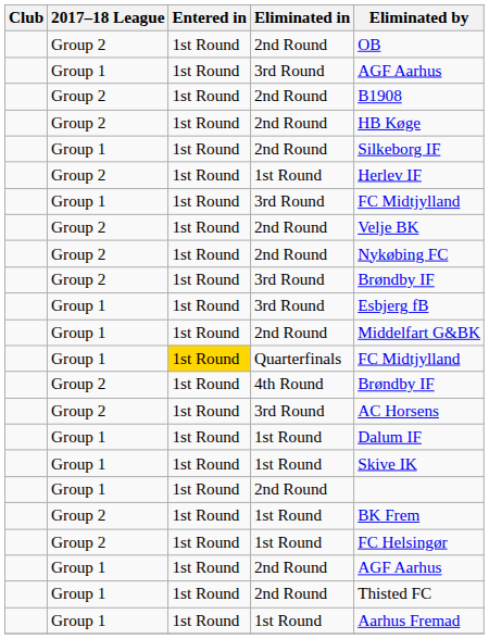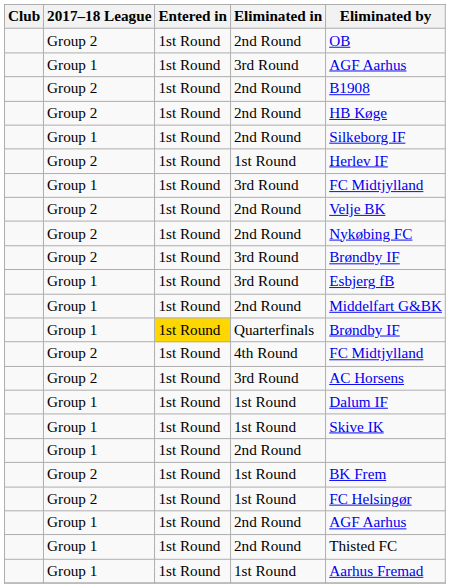 <table class="wikitable sortable">
 <tr>
 <th>Club</th>
 <th>2017–18 League</th>
 <th>Entered in</th>
 <th>Eliminated in</th>
 <th>Eliminated by</th>
 </tr>
 <tr>
 <td></td>
 <td>Group 2</td>
 <td>1st Round</td>
 <td>2nd Round</td>
 <td><a href='#'>OB</a></td>
 </tr>
 <tr>
 <td></td>
 <td>Group 1</td>
 <td>1st Round</td>
 <td>3rd Round</td>
 <td><a href='#'>AGF Aarhus</a></td>
 </tr>
 <tr>
 <td></td>
 <td>Group 2</td>
 <td>1st Round</td>
 <td>2nd Round</td>
 <td><a href='#'>B1908</a></td>
 </tr>
 <tr>
 <td></td>
 <td>Group 2</td>
 <td>1st Round</td>
 <td>2nd Round</td>
 <td><a href='#'>HB Køge</a></td>
 </tr>
 <tr>
 <td></td>
 <td>Group 1</td>
 <td>1st Round</td>
 <td>2nd Round</td>
 <td><a href='#'>Silkeborg IF</a></td>
 </tr>
 <tr>
 <td></td>
 <td>Group 2</td>
 <td>1st Round</td>
 <td>1st Round</td>
 <td><a href='#'>Herlev IF</a></td>
 </tr>
 <tr>
 <td></td>
 <td>Group 1</td>
 <td>1st Round</td>
 <td>3rd Round</td>
 <td><a href='#'>FC Midtjylland</a></td>
 </tr>
 <tr>
 <td></td>
 <td>Group 2</td>
 <td>1st Round</td>
 <td>2nd Round</td>
 <td><a href='#'>Velje BK</a></td>
 </tr>
 <tr>
 <td></td>
 <td>Group 2</td>
 <td>1st Round</td>
 <td>2nd Round</td>
 <td><a href='#'>Nykøbing FC</a></td>
 </tr>
 <tr>
 <td></td>
 <td>Group 2</td>
 <td>1st Round</td>
 <td>3rd Round</td>
 <td><a href='#'>Brøndby IF</a></td>
 </tr>
 <tr>
 <td></td>
 <td>Group 1</td>
 <td>1st Round</td>
 <td>3rd Round</td>
 <td><a href='#'>Esbjerg fB</a></td>
 </tr>
 <tr>
 <td></td>
 <td>Group 1</td>
 <td>1st Round</td>
 <td>2nd Round</td>
 <td><a href='#'>Middelfart G&BK</a></td>
 </tr>
 <tr>
 <td></td>
 <td>Group 1</td>
 <td style="background: gold;">1st Round</td>
 <td>Quarterfinals</td>
-<td><a href='#'>FC Midtjylland</a></td>
+<td><a href='#'>Brøndby IF</a></td>
 </tr>
 <tr>
 <td></td>
 <td>Group 2</td>
 <td>1st Round</td>
 <td>4th Round</td>
-<td><a href='#'>Brøndby IF</a></td>
+<td><a href='#'>FC Midtjylland</a></td>
 </tr>
 <tr>
 <td></td>
 <td>Group 2</td>
 <td>1st Round</td>
 <td>3rd Round</td>
 <td><a href='#'>AC Horsens</a></td>
 </tr>
 <tr>
 <td></td>
 <td>Group 1</td>
 <td>1st Round</td>
 <td>1st Round</td>
 <td><a href='#'>Dalum IF</a></td>
 </tr>
 <tr>
 <td></td>
 <td>Group 1</td>
 <td>1st Round</td>
 <td>1st Round</td>
 <td><a href='#'>Skive IK</a></td>
 </tr>
 <tr>
 <td></td>
 <td>Group 1</td>
 <td>1st Round</td>
 <td>2nd Round</td>
 <td></td>
 </tr>
 <tr>
 <td></td>
 <td>Group 2</td>
 <td>1st Round</td>
 <td>1st Round</td>
 <td><a href='#'>BK Frem</a></td>
 </tr>
 <tr>
 <td></td>
 <td>Group 2</td>
 <td>1st Round</td>
 <td>1st Round</td>
 <td><a href='#'>FC Helsingør</a></td>
 </tr>
 <tr>
 <td></td>
 <td>Group 1</td>
 <td>1st Round</td>
 <td>2nd Round</td>
 <td><a href='#'>AGF Aarhus</a></td>
 </tr>
 <tr>
 <td></td>
 <td>Group 1</td>
 <td>1st Round</td>
 <td>2nd Round</td>
 <td>Thisted FC</td>
 </tr>
 <tr>
 <td></td>
 <td>Group 1</td>
 <td>1st Round</td>
 <td>1st Round</td>
 <td><a href='#'>Aarhus Fremad</a></td>
 </tr>
 <tr>
 </tr>
 </table>
